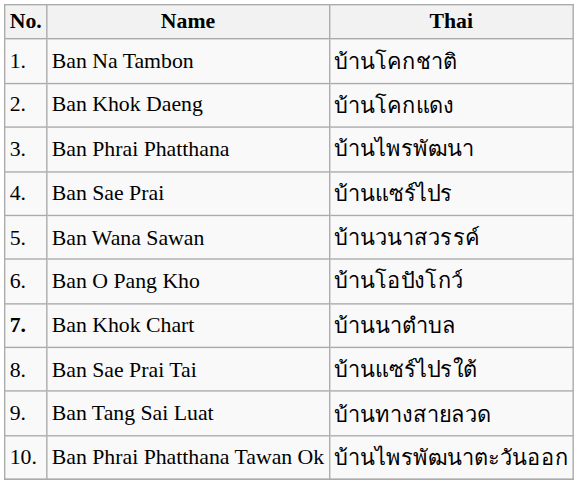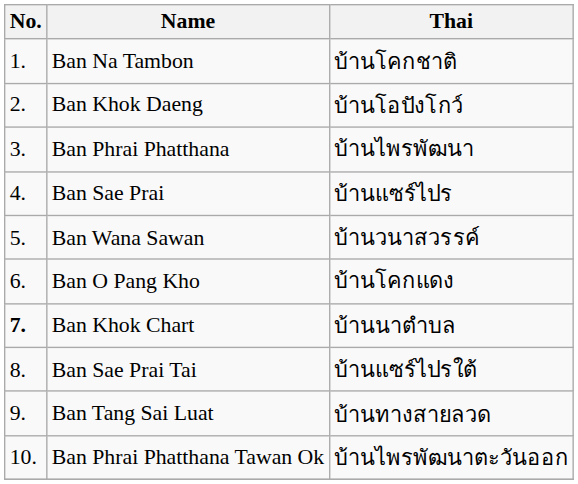 <table class="wikitable sortable">
 <tr>
 <th>No.</th>
 <th>Name</th>
 <th>Thai</th>
 </tr>
 <tr>
 <td>1.</td>
 <td>Ban Na Tambon</td>
 <td>บ้านโคกชาติ</td>
 </tr>
 <tr>
 <td>2.</td>
 <td>Ban Khok Daeng</td>
-<td>บ้านโคกแดง</td>
+<td>บ้านโอปังโกว์</td>
 </tr>
 <tr>
 <td>3.</td>
 <td>Ban Phrai Phatthana</td>
 <td>บ้านไพรพัฒนา</td>
 </tr>
 <tr>
 <td>4.</td>
 <td>Ban Sae Prai</td>
 <td>บ้านแซร์ไปร</td>
 </tr>
 <tr>
 <td>5.</td>
 <td>Ban Wana Sawan</td>
 <td>บ้านวนาสวรรค์</td>
 </tr>
 <tr>
 <td>6.</td>
 <td>Ban O Pang Kho</td>
-<td>บ้านโอปังโกว์</td>
+<td>บ้านโคกแดง</td>
 </tr>
 <tr>
 <td><strong>7.</strong></td>
 <td>Ban Khok Chart</td>
 <td>บ้านนาตำบล</td>
 </tr>
 <tr>
 <td>8.</td>
 <td>Ban Sae Prai Tai</td>
 <td>บ้านแซร์ไปรใต้</td>
 </tr>
 <tr>
 <td>9.</td>
 <td>Ban Tang Sai Luat</td>
 <td>บ้านทางสายลวด</td>
 </tr>
 <tr>
 <td>10.</td>
 <td>Ban Phrai Phatthana Tawan Ok</td>
 <td>บ้านไพรพัฒนาตะวันออก</td>
 </tr>
 <tr>
 </tr>
 </table>
